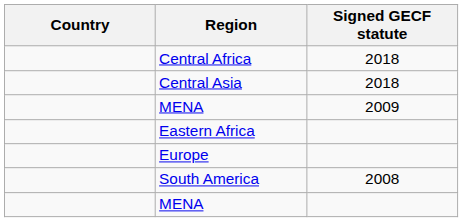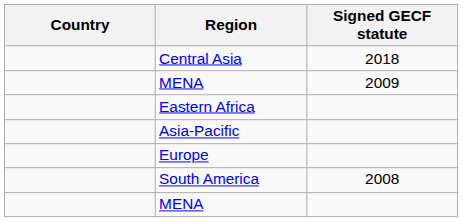 <table class="wikitable sortable">
 <tr>
 <th style="width:150px;">Country</th>
 <th style="width:150px;">Region</th>
 <th style="width:150px;">Signed GECF<br>statute</th>
-</tr>
-<tr>
-<td></td>
-<td><a href='#'>Central Africa</a></td>
-<td align=center>2018</td>
 </tr>
 <tr>
 <td></td>
 <td><a href='#'>Central Asia</a></td>
 <td align=center>2018</td>
 </tr>
 <tr>
 <td></td>
 <td><a href='#'>MENA</a></td>
 <td align=center>2009</td>
 </tr>
 <tr>
 <td></td>
 <td><a href='#'>Eastern Africa</a></td>
 <td align=center></td>
 </tr>
 <tr>
 <td></td>
+<td><a href='#'>Asia-Pacific</a></td>
+<td align=center></td>
+</tr>
+<tr>
+<td></td>
 <td><a href='#'>Europe</a></td>
 <td align=center></td>
 </tr>
 <tr>
 <td></td>
 <td><a href='#'>South America</a></td>
 <td align=center>2008</td>
 </tr>
 <tr>
 <td></td>
 <td><a href='#'>MENA</a></td>
 <td align=center></td>
 </tr>
 </table>
